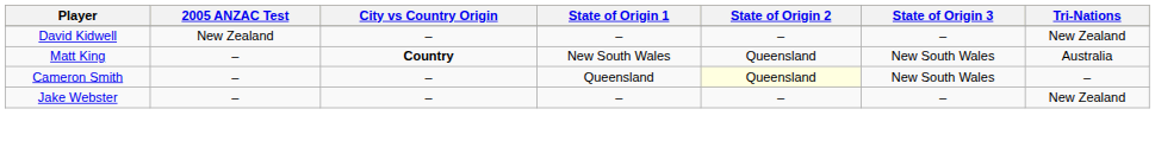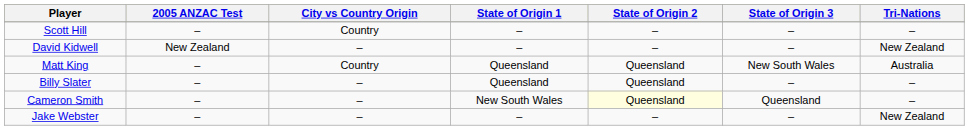 <table class="wikitable"  style="width:100%; font-size:90%; text-align:center">
 <tr style="background:#bdb76b;">
 <th>Player</th>
 <th><a href='#'>2005 ANZAC Test</a></th>
 <th><a href='#'>City vs Country Origin</a></th>
 <th><a href='#'>State of Origin 1</a></th>
 <th><a href='#'>State of Origin 2</a></th>
 <th><a href='#'>State of Origin 3</a></th>
 <th><a href='#'>Tri-Nations</a></th>
 </tr>
 <tr style="text-align:center">
 </tr>
 <tr>
+<td><a href='#'>Scott Hill</a></td>
+<td>–</td>
+<td>Country</td>
+<td>–</td>
+<td>–</td>
+<td>–</td>
+<td>–</td>
+</tr>
+<tr>
 <td><a href='#'>David Kidwell</a></td>
 <td>New Zealand</td>
 <td>–</td>
 <td>–</td>
 <td>–</td>
 <td>–</td>
 <td>New Zealand</td>
 </tr>
 <tr>
 <td><a href='#'>Matt King</a></td>
 <td>–</td>
-<td><strong>Country</strong></td>
-<td>New South Wales</td>
+<td>Country</td>
+<td>Queensland</td>
 <td>Queensland</td>
 <td>New South Wales</td>
 <td>Australia</td>
 </tr>
 <tr>
+<td><a href='#'>Billy Slater</a></td>
+<td>–</td>
+<td>–</td>
+<td>Queensland</td>
+<td>Queensland</td>
+<td>–</td>
+<td>–</td>
+</tr>
+<tr>
 <td><a href='#'>Cameron Smith</a></td>
 <td>–</td>
 <td>–</td>
+<td>New South Wales</td>
+<td style="background: lightyellow;">Queensland</td>
 <td>Queensland</td>
-<td style="background: lightyellow;">Queensland</td>
-<td>New South Wales</td>
 <td>–</td>
 </tr>
 <tr>
 <td><a href='#'>Jake Webster</a></td>
 <td>–</td>
 <td>–</td>
 <td>–</td>
 <td>–</td>
 <td>–</td>
 <td>New Zealand</td>
 </tr>
 </table>
